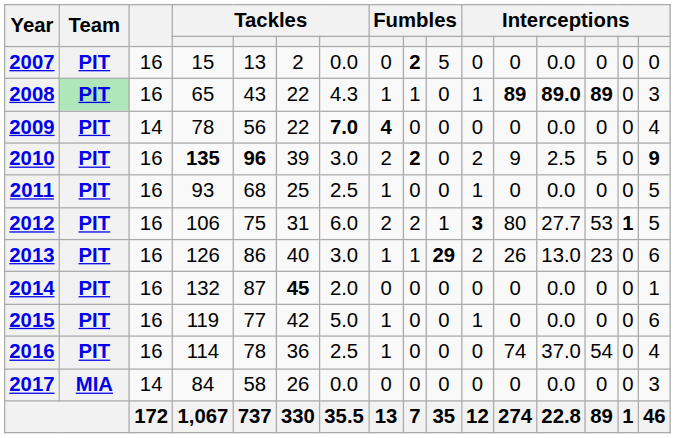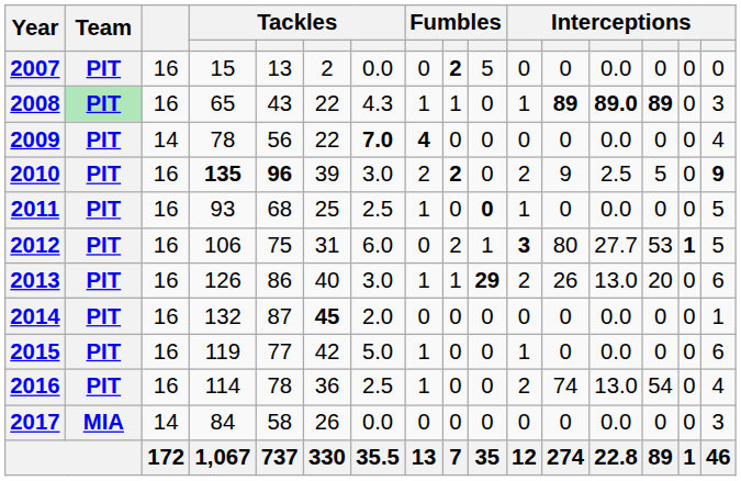 <table class="wikitable" style="text-align:center;">
 <tr>
 <th rowspan="2">Year</th>
 <th rowspan="2">Team</th>
 <th rowspan="2"></th>
 <th colspan="4">Tackles</th>
 <th colspan="3">Fumbles</th>
 <th colspan="6">Interceptions</th>
 </tr>
 <tr>
 <th></th>
 <th></th>
 <th></th>
 <th></th>
 <th></th>
 <th></th>
 <th></th>
 <th></th>
 <th></th>
 <th></th>
 <th></th>
 <th></th>
 <th></th>
 </tr>
 <tr>
 <th><a href='#'>2007</a></th>
 <th><a href='#'>PIT</a></th>
 <td>16</td>
 <td>15</td>
 <td>13</td>
 <td>2</td>
 <td>0.0</td>
 <td>0</td>
 <td><strong>2</strong></td>
 <td>5</td>
 <td>0</td>
 <td>0</td>
 <td>0.0</td>
 <td>0</td>
 <td>0</td>
 <td>0</td>
 </tr>
 <tr>
 <th><a href='#'>2008</a></th>
 <th style="background:#afe6ba; width:3em;"><a href='#'>PIT</a></th>
 <td>16</td>
 <td>65</td>
 <td>43</td>
 <td>22</td>
 <td>4.3</td>
 <td>1</td>
 <td>1</td>
 <td>0</td>
 <td>1</td>
 <td><strong>89</strong></td>
 <td><strong>89.0</strong></td>
 <td><strong>89</strong></td>
 <td>0</td>
 <td>3</td>
 </tr>
 <tr>
 <th><a href='#'>2009</a></th>
 <th><a href='#'>PIT</a></th>
 <td>14</td>
 <td>78</td>
 <td>56</td>
 <td>22</td>
 <td><strong>7.0</strong></td>
 <td><strong>4</strong></td>
 <td>0</td>
 <td>0</td>
 <td>0</td>
 <td>0</td>
 <td>0.0</td>
 <td>0</td>
 <td>0</td>
 <td>4</td>
 </tr>
 <tr>
 <th><a href='#'>2010</a></th>
 <th><a href='#'>PIT</a></th>
 <td>16</td>
 <td><strong>135</strong></td>
 <td><strong>96</strong></td>
 <td>39</td>
 <td>3.0</td>
 <td>2</td>
 <td><strong>2</strong></td>
 <td>0</td>
 <td>2</td>
 <td>9</td>
 <td>2.5</td>
 <td>5</td>
 <td>0</td>
 <td><strong>9</strong></td>
 </tr>
 <tr>
 <th><a href='#'>2011</a></th>
 <th><a href='#'>PIT</a></th>
 <td>16</td>
 <td>93</td>
 <td>68</td>
 <td>25</td>
 <td>2.5</td>
 <td>1</td>
 <td>0</td>
-<td>0</td>
+<td><strong>0</strong></td>
 <td>1</td>
 <td>0</td>
 <td>0.0</td>
 <td>0</td>
 <td>0</td>
 <td>5</td>
 </tr>
 <tr>
 <th><a href='#'>2012</a></th>
 <th><a href='#'>PIT</a></th>
 <td>16</td>
 <td>106</td>
 <td>75</td>
 <td>31</td>
 <td>6.0</td>
-<td>2</td>
+<td>0</td>
 <td>2</td>
 <td>1</td>
 <td><strong>3</strong></td>
 <td>80</td>
 <td>27.7</td>
 <td>53</td>
 <td><strong>1</strong></td>
 <td>5</td>
 </tr>
 <tr>
 <th><a href='#'>2013</a></th>
 <th><a href='#'>PIT</a></th>
 <td>16</td>
 <td>126</td>
 <td>86</td>
 <td>40</td>
 <td>3.0</td>
 <td>1</td>
 <td>1</td>
 <td><strong>29</strong></td>
 <td>2</td>
 <td>26</td>
 <td>13.0</td>
-<td>23</td>
+<td>20</td>
 <td>0</td>
 <td>6</td>
 </tr>
 <tr>
 <th><a href='#'>2014</a></th>
 <th><a href='#'>PIT</a></th>
 <td>16</td>
 <td>132</td>
 <td>87</td>
 <td><strong>45</strong></td>
 <td>2.0</td>
 <td>0</td>
 <td>0</td>
 <td>0</td>
 <td>0</td>
 <td>0</td>
 <td>0.0</td>
 <td>0</td>
 <td>0</td>
 <td>1</td>
 </tr>
 <tr>
 <th><a href='#'>2015</a></th>
 <th><a href='#'>PIT</a></th>
 <td>16</td>
 <td>119</td>
 <td>77</td>
 <td>42</td>
 <td>5.0</td>
 <td>1</td>
 <td>0</td>
 <td>0</td>
 <td>1</td>
 <td>0</td>
 <td>0.0</td>
 <td>0</td>
 <td>0</td>
 <td>6</td>
 </tr>
 <tr>
 <th><a href='#'>2016</a></th>
 <th><a href='#'>PIT</a></th>
 <td>16</td>
 <td>114</td>
 <td>78</td>
 <td>36</td>
 <td>2.5</td>
 <td>1</td>
 <td>0</td>
 <td>0</td>
-<td>0</td>
+<td>2</td>
 <td>74</td>
-<td>37.0</td>
+<td>13.0</td>
 <td>54</td>
 <td>0</td>
 <td>4</td>
 </tr>
 <tr>
 <th><a href='#'>2017</a></th>
 <th><a href='#'>MIA</a></th>
 <td>14</td>
 <td>84</td>
 <td>58</td>
 <td>26</td>
 <td>0.0</td>
 <td>0</td>
 <td>0</td>
 <td>0</td>
 <td>0</td>
 <td>0</td>
 <td>0.0</td>
 <td>0</td>
 <td>0</td>
 <td>3</td>
 </tr>
 <tr>
 <th colspan="2"></th>
 <th>172</th>
 <th>1,067</th>
 <th>737</th>
 <th>330</th>
 <th>35.5</th>
 <th>13</th>
 <th>7</th>
 <th>35</th>
 <th>12</th>
 <th>274</th>
 <th>22.8</th>
 <th>89</th>
 <th>1</th>
 <th>46</th>
 </tr>
 </table>
